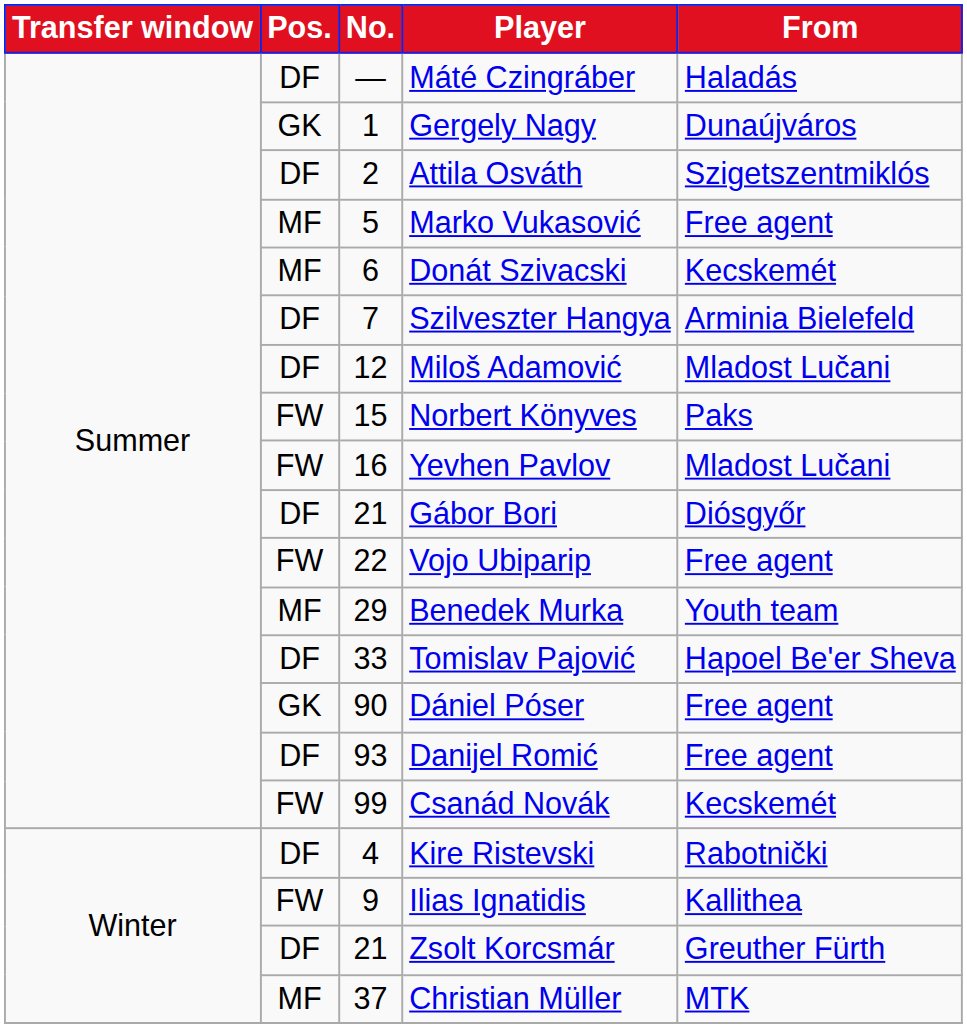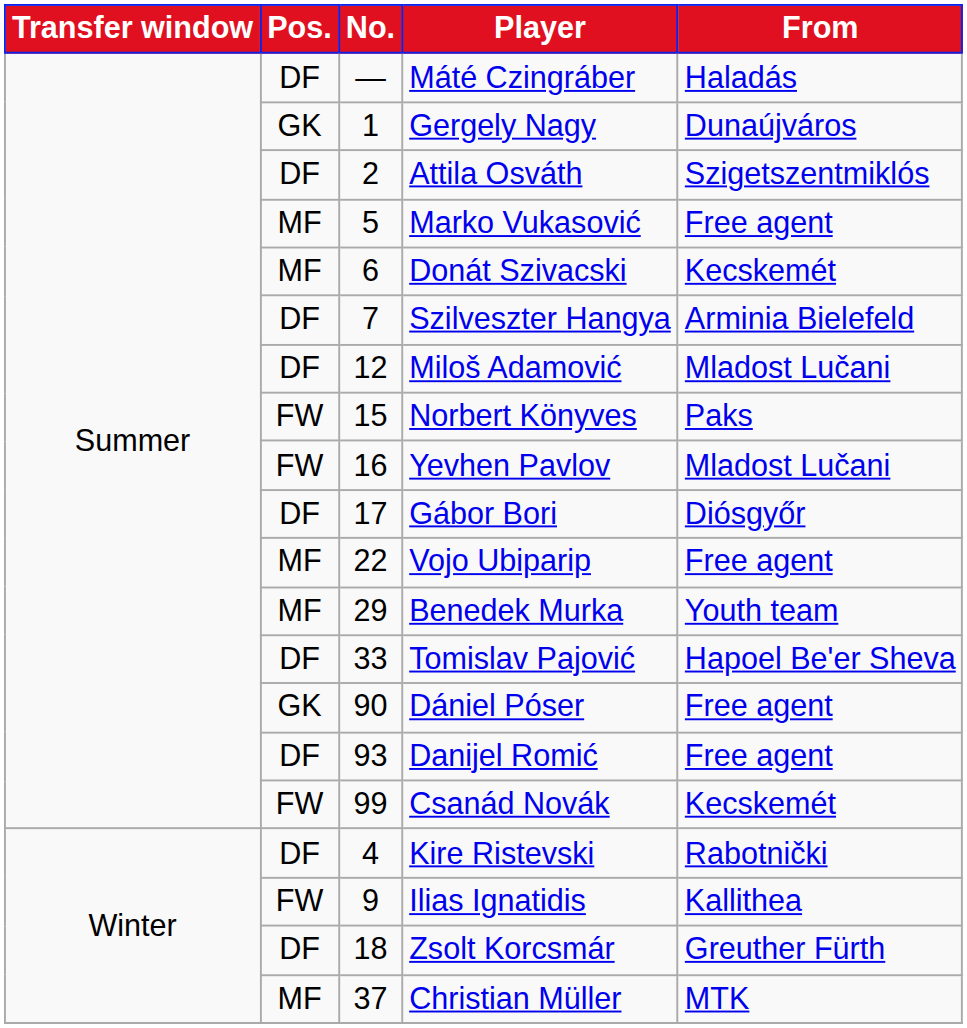 <table class="wikitable plainrowheaders sortable">
 <tr>
 <th style="background-color:#E01020;color:white;border:1px solid #0E22E9">Transfer window</th>
 <th style="background-color:#E01020;color:white;border:1px solid #0E22E9">Pos.</th>
 <th style="background-color:#E01020;color:white;border:1px solid #0E22E9">No.</th>
 <th style="background-color:#E01020;color:white;border:1px solid #0E22E9">Player</th>
 <th style="background-color:#E01020;color:white;border:1px solid #0E22E9">From</th>
 </tr>
 <tr>
 <td rowspan="16" style="text-align:center;">Summer</td>
 <td style="text-align:center;">DF</td>
 <td style="text-align:center;">—</td>
 <td style="text-align:left;"> <a href='#'>Máté Czingráber</a></td>
 <td style="text-align:left;"><a href='#'>Haladás</a></td>
 </tr>
 <tr>
 <td style="text-align:center;">GK</td>
 <td style="text-align:center;">1</td>
 <td style="text-align:left;"> <a href='#'>Gergely Nagy</a></td>
 <td style="text-align:left;"><a href='#'>Dunaújváros</a></td>
 </tr>
 <tr>
 <td style="text-align:center;">DF</td>
 <td style="text-align:center;">2</td>
 <td style="text-align:left;"> <a href='#'>Attila Osváth</a></td>
 <td style="text-align:left;"><a href='#'>Szigetszentmiklós</a></td>
 </tr>
 <tr>
 <td style="text-align:center;">MF</td>
 <td style="text-align:center;">5</td>
 <td style="text-align:left;"> <a href='#'>Marko Vukasović</a></td>
 <td style="text-align:left;"><a href='#'>Free agent</a></td>
 </tr>
 <tr>
 <td style="text-align:center;">MF</td>
 <td style="text-align:center;">6</td>
 <td style="text-align:left;"> <a href='#'>Donát Szivacski</a></td>
 <td style="text-align:left;"><a href='#'>Kecskemét</a></td>
 </tr>
 <tr>
 <td style="text-align:center;">DF</td>
 <td style="text-align:center;">7</td>
 <td style="text-align:left;"> <a href='#'>Szilveszter Hangya</a></td>
 <td style="text-align:left;"> <a href='#'>Arminia Bielefeld</a></td>
 </tr>
 <tr>
 <td style="text-align:center;">DF</td>
 <td style="text-align:center;">12</td>
 <td style="text-align:left;"> <a href='#'>Miloš Adamović</a></td>
 <td style="text-align:left;"> <a href='#'>Mladost Lučani</a></td>
 </tr>
 <tr>
 <td style="text-align:center;">FW</td>
 <td style="text-align:center;">15</td>
 <td style="text-align:left;"> <a href='#'>Norbert Könyves</a></td>
 <td style="text-align:left;"><a href='#'>Paks</a></td>
 </tr>
 <tr>
 <td style="text-align:center;">FW</td>
 <td style="text-align:center;">16</td>
 <td style="text-align:left;"> <a href='#'>Yevhen Pavlov</a></td>
 <td style="text-align:left;"> <a href='#'>Mladost Lučani</a></td>
 </tr>
 <tr>
 <td style="text-align:center;">DF</td>
-<td style="text-align:center;">21</td>
+<td style="text-align:center;">17</td>
 <td style="text-align:left;"> <a href='#'>Gábor Bori</a></td>
 <td style="text-align:left;"><a href='#'>Diósgyőr</a></td>
 </tr>
 <tr>
-<td style="text-align:center;">FW</td>
+<td style="text-align:center;">MF</td>
 <td style="text-align:center;">22</td>
 <td style="text-align:left;"> <a href='#'>Vojo Ubiparip</a></td>
 <td style="text-align:left;"><a href='#'>Free agent</a></td>
 </tr>
 <tr>
 <td style="text-align:center;">MF</td>
 <td style="text-align:center;">29</td>
 <td style="text-align:left;"> <a href='#'>Benedek Murka</a></td>
 <td style="text-align:left;"><a href='#'>Youth team</a></td>
 </tr>
 <tr>
 <td style="text-align:center;">DF</td>
 <td style="text-align:center;">33</td>
 <td style="text-align:left;"> <a href='#'>Tomislav Pajović</a></td>
 <td style="text-align:left;"> <a href='#'>Hapoel Be'er Sheva</a></td>
 </tr>
 <tr>
 <td style="text-align:center;">GK</td>
 <td style="text-align:center;">90</td>
 <td style="text-align:left;"> <a href='#'>Dániel Póser</a></td>
 <td style="text-align:left;"><a href='#'>Free agent</a></td>
 </tr>
 <tr>
 <td style="text-align:center;">DF</td>
 <td style="text-align:center;">93</td>
 <td style="text-align:left;"> <a href='#'>Danijel Romić</a></td>
 <td style="text-align:left;"><a href='#'>Free agent</a></td>
 </tr>
 <tr>
 <td style="text-align:center;">FW</td>
 <td style="text-align:center;">99</td>
 <td style="text-align:left;"> <a href='#'>Csanád Novák</a></td>
 <td style="text-align:left;"><a href='#'>Kecskemét</a></td>
 </tr>
 <tr>
 <td rowspan="4" style="text-align:center;">Winter</td>
 <td style="text-align:center;">DF</td>
 <td style="text-align:center;">4</td>
 <td style="text-align:left;"> <a href='#'>Kire Ristevski</a></td>
 <td style="text-align:left;"> <a href='#'>Rabotnički</a></td>
 </tr>
 <tr>
 <td style="text-align:center;">FW</td>
 <td style="text-align:center;">9</td>
 <td style="text-align:left;"> <a href='#'>Ilias Ignatidis</a></td>
 <td style="text-align:left;"> <a href='#'>Kallithea</a></td>
 </tr>
 <tr>
 <td style="text-align:center;">DF</td>
-<td style="text-align:center;">21</td>
+<td style="text-align:center;">18</td>
 <td style="text-align:left;"> <a href='#'>Zsolt Korcsmár</a></td>
 <td style="text-align:left;"> <a href='#'>Greuther Fürth</a></td>
 </tr>
 <tr>
 <td style="text-align:center;">MF</td>
 <td style="text-align:center;">37</td>
 <td style="text-align:left;"> <a href='#'>Christian Müller</a></td>
 <td style="text-align:left;"><a href='#'>MTK</a></td>
 </tr>
 <tr>
 </tr>
 </table>
